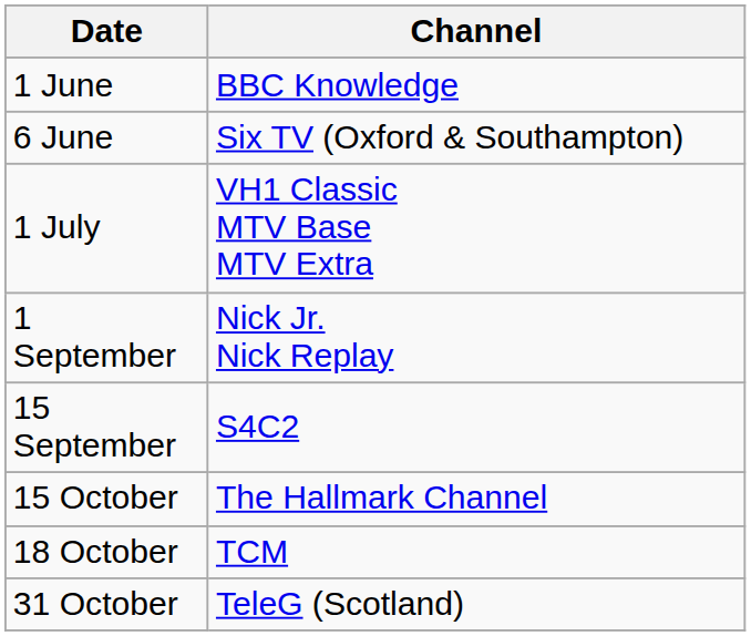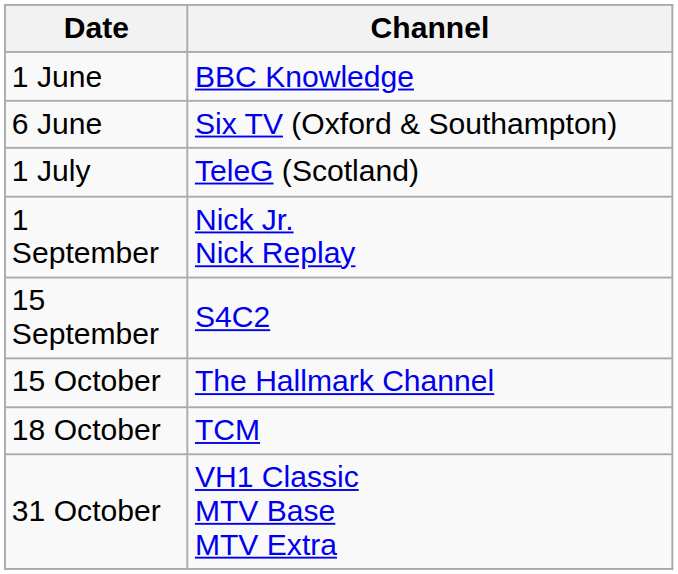 <table class="wikitable">
 <tr>
 <th width=90>Date</th>
 <th width=250>Channel</th>
 </tr>
 <tr>
 <td>1 June</td>
 <td><a href='#'>BBC Knowledge</a></td>
 </tr>
 <tr>
 <td>6 June</td>
 <td><a href='#'>Six TV</a> (Oxford & Southampton)</td>
 </tr>
 <tr>
 <td>1 July</td>
-<td><a href='#'>VH1 Classic</a><br><a href='#'>MTV Base</a><br><a href='#'>MTV Extra</a></td>
+<td><a href='#'>TeleG</a> (Scotland)</td>
 </tr>
 <tr>
 <td>1 September</td>
 <td><a href='#'>Nick Jr.</a><br><a href='#'>Nick Replay</a></td>
 </tr>
 <tr>
 <td>15 September</td>
 <td><a href='#'>S4C2</a></td>
 </tr>
 <tr>
 <td>15 October</td>
 <td><a href='#'>The Hallmark Channel</a></td>
 </tr>
 <tr>
 <td>18 October</td>
 <td><a href='#'>TCM</a></td>
 </tr>
 <tr>
 <td>31 October</td>
-<td><a href='#'>TeleG</a> (Scotland)</td>
+<td><a href='#'>VH1 Classic</a><br><a href='#'>MTV Base</a><br><a href='#'>MTV Extra</a></td>
 </tr>
 </table>
